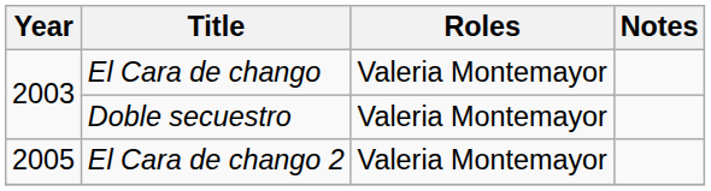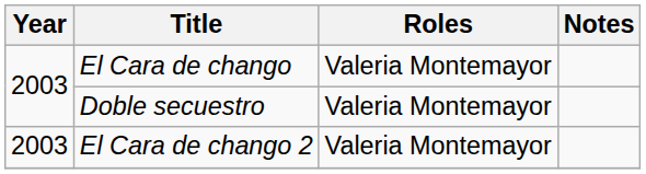 <table class="wikitable sortable">
 <tr>
 <th>Year</th>
 <th>Title</th>
 <th>Roles</th>
 <th>Notes</th>
 </tr>
 <tr>
 <td rowspan=2>2003</td>
 <td><em>El Cara de chango </em></td>
 <td>Valeria Montemayor</td>
 <td></td>
 </tr>
 <tr>
 <td><em>Doble secuestro</em></td>
 <td>Valeria Montemayor</td>
 <td></td>
 </tr>
 <tr>
-<td>2005</td>
+<td>2003</td>
 <td><em>El Cara de chango 2</em></td>
 <td>Valeria Montemayor</td>
 <td></td>
 </tr>
 <tr>
 </tr>
 </table>
